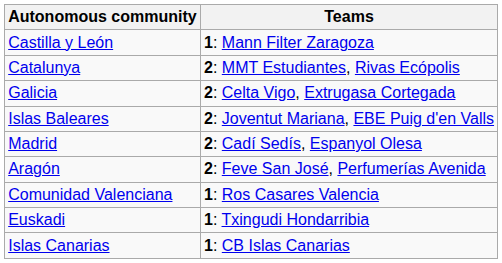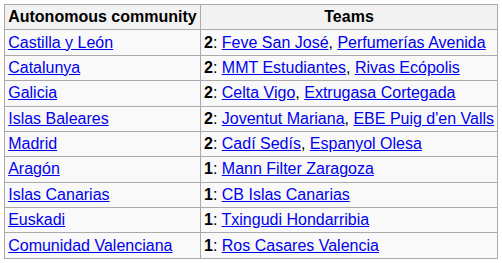 <table class="wikitable">
 <tr>
 <th>Autonomous community</th>
 <th>Teams</th>
 </tr>
 <tr>
 <td> <a href='#'>Castilla y León</a></td>
-<td><strong>1</strong>: <a href='#'>Mann Filter Zaragoza</a></td>
+<td><strong>2</strong>: <a href='#'>Feve San José</a>, <a href='#'>Perfumerías Avenida</a></td>
 </tr>
 <tr>
 <td> <a href='#'>Catalunya</a></td>
 <td><strong>2</strong>: <a href='#'>MMT Estudiantes</a>, <a href='#'>Rivas Ecópolis</a></td>
 </tr>
 <tr>
 <td> <a href='#'>Galicia</a></td>
 <td><strong>2</strong>: <a href='#'>Celta Vigo</a>, <a href='#'>Extrugasa Cortegada</a></td>
 </tr>
 <tr>
 <td> <a href='#'>Islas Baleares</a></td>
 <td><strong>2</strong>: <a href='#'>Joventut Mariana</a>, <a href='#'>EBE Puig d'en Valls</a></td>
 </tr>
 <tr>
 <td> <a href='#'>Madrid</a></td>
 <td><strong>2</strong>: <a href='#'>Cadí Sedís</a>, <a href='#'>Espanyol Olesa</a></td>
 </tr>
 <tr>
 <td> <a href='#'>Aragón</a></td>
-<td><strong>2</strong>: <a href='#'>Feve San José</a>, <a href='#'>Perfumerías Avenida</a></td>
+<td><strong>1</strong>: <a href='#'>Mann Filter Zaragoza</a></td>
+</tr>
+<tr>
+<td> <a href='#'>Islas Canarias</a></td>
+<td><strong>1</strong>: <a href='#'>CB Islas Canarias</a></td>
+</tr>
+<tr>
+<td> <a href='#'>Euskadi</a></td>
+<td><strong>1</strong>: <a href='#'>Txingudi Hondarribia</a></td>
 </tr>
 <tr>
 <td> <a href='#'>Comunidad Valenciana</a></td>
 <td><strong>1</strong>: <a href='#'>Ros Casares Valencia</a></td>
 </tr>
 <tr>
-<td> <a href='#'>Euskadi</a></td>
-<td><strong>1</strong>: <a href='#'>Txingudi Hondarribia</a></td>
-</tr>
-<tr>
-<td> <a href='#'>Islas Canarias</a></td>
-<td><strong>1</strong>: <a href='#'>CB Islas Canarias</a></td>
-</tr>
-<tr>
 </tr>
 </table>
